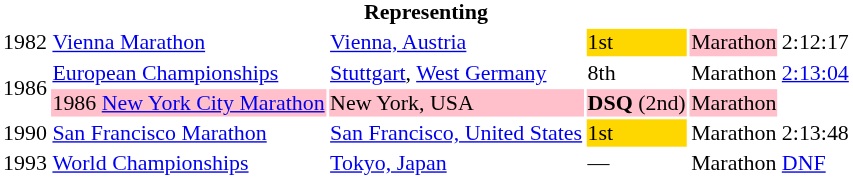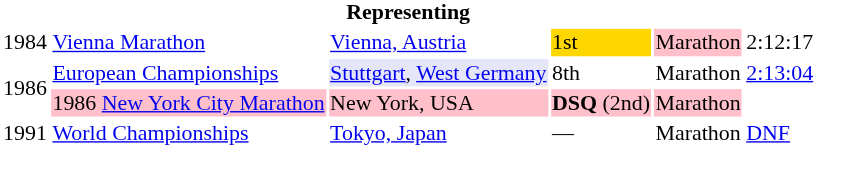 <table>
 <tr>
 <th colspan="6">Representing </th>
 </tr>
 <tr>
-<td>1982</td>
+<td>1984</td>
 <td><a href='#'>Vienna Marathon</a></td>
 <td><a href='#'>Vienna, Austria</a></td>
 <td bgcolor="gold">1st</td>
 <td style="background: pink;">Marathon</td>
 <td>2:12:17</td>
 </tr>
 <tr>
 <td rowspan=2>1986</td>
 <td><a href='#'>European Championships</a></td>
-<td><a href='#'>Stuttgart</a>, <a href='#'>West Germany</a></td>
+<td style="background: lavender;"><a href='#'>Stuttgart</a>, <a href='#'>West Germany</a></td>
 <td>8th</td>
 <td>Marathon</td>
 <td><a href='#'>2:13:04</a></td>
 </tr>
 <tr>
 <td bgcolor="pink">1986 <a href='#'>New York City Marathon</a></td>
 <td bgcolor="pink">New York, USA</td>
 <td bgcolor="pink"><strong>DSQ</strong> (2nd)</td>
 <td bgcolor="pink">Marathon</td>
 <td></td>
 </tr>
 <tr>
-<td>1990</td>
-<td><a href='#'>San Francisco Marathon</a></td>
-<td><a href='#'>San Francisco, United States</a></td>
-<td bgcolor=gold>1st</td>
-<td>Marathon</td>
-<td>2:13:48</td>
-</tr>
-<tr>
-<td>1993</td>
+<td>1991</td>
 <td><a href='#'>World Championships</a></td>
 <td><a href='#'>Tokyo, Japan</a></td>
 <td>—</td>
 <td>Marathon</td>
 <td><a href='#'>DNF</a></td>
 </tr>
 </table>
